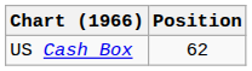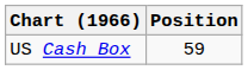 <table class="wikitable">
 <tr>
 <th>Chart (1966)</th>
 <th>Position</th>
 </tr>
 <tr>
 <td>US <a href='#'><em>Cash Box</em></a></td>
-<td align="center">62</td>
+<td align="center">59</td>
 </tr>
 </table>
